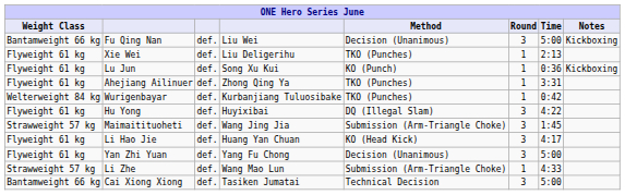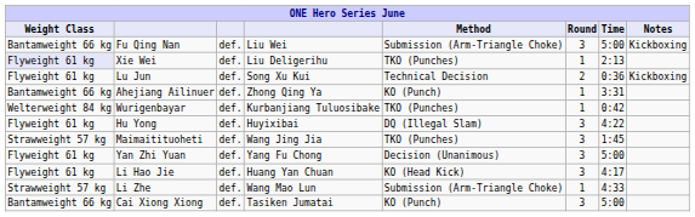 <table class="wikitable" style="font-size: 80%;">
 <tr>
 <th colspan="8" style="background-color: #ccf; color: #000080; text-align: center;"><strong>ONE Hero Series June</strong></th>
 </tr>
 <tr>
 <th colspan="1" style="background-color: #E6E8FA; color: #000000; text-align: center;">Weight Class</th>
 <th colspan="1" style="background-color: #E6E8FA; color: #000000; text-align: center;"></th>
 <th colspan="1" style="background-color: #E6E8FA; color: #000000; text-align: center;"></th>
 <th colspan="1" style="background-color: #E6E8FA; color: #000000; text-align: center;"></th>
 <th colspan="1" style="background-color: #E6E8FA; color: #000000; text-align: center;">Method</th>
 <th colspan="1" style="background-color: #E6E8FA; color: #000000; text-align: center;">Round</th>
 <th colspan="1" style="background-color: #E6E8FA; color: #000000; text-align: center;">Time</th>
 <th colspan="1" style="background-color: #E6E8FA; color: #000000; text-align: center;">Notes</th>
 </tr>
 <tr>
 <td>Bantamweight 66 kg</td>
 <td> Fu Qing Nan</td>
 <td>def.</td>
 <td> Liu Wei</td>
-<td>Decision (Unanimous)</td>
+<td>Submission (Arm-Triangle Choke)</td>
 <td align=center>3</td>
 <td align=center>5:00</td>
 <td>Kickboxing</td>
 </tr>
 <tr>
-<td>Flyweight 61 kg</td>
+<td style="background: lavender;">Flyweight 61 kg</td>
 <td> Xie Wei</td>
 <td>def.</td>
 <td> Liu Deligerihu</td>
 <td>TKO (Punches)</td>
 <td align=center>1</td>
 <td align=center>2:13</td>
 <td></td>
 </tr>
 <tr>
 <td>Flyweight 61 kg</td>
 <td> Lu Jun</td>
 <td>def.</td>
 <td> Song Xu Kui</td>
-<td>KO (Punch)</td>
-<td align=center>1</td>
+<td>Technical Decision</td>
+<td align=center>2</td>
 <td align=center>0:36</td>
 <td>Kickboxing</td>
 </tr>
 <tr>
-<td>Flyweight 61 kg</td>
+<td>Bantamweight 66 kg</td>
 <td> Ahejiang Ailinuer</td>
 <td>def.</td>
 <td> Zhong Qing Ya</td>
-<td>TKO (Punches)</td>
+<td>KO (Punch)</td>
 <td align=center>1</td>
 <td align=center>3:31</td>
 <td></td>
 </tr>
 <tr>
 <td>Welterweight 84 kg</td>
 <td> Wurigenbayar</td>
 <td>def.</td>
 <td> Kurbanjiang Tuluosibake</td>
 <td>TKO (Punches)</td>
 <td align=center>1</td>
 <td align=center>0:42</td>
 <td></td>
 </tr>
 <tr>
 <td>Flyweight 61 kg</td>
 <td> Hu Yong</td>
 <td>def.</td>
 <td> Huyixibai</td>
 <td>DQ (Illegal Slam)</td>
 <td align=center>3</td>
 <td align=center>4:22</td>
 <td></td>
 </tr>
 <tr>
 <td>Strawweight 57 kg</td>
 <td> Maimaitituoheti</td>
 <td>def.</td>
 <td> Wang Jing Jia</td>
-<td>Submission (Arm-Triangle Choke)</td>
+<td>TKO (Punches)</td>
 <td align=center>3</td>
 <td align=center>1:45</td>
+<td></td>
+</tr>
+<tr>
+<td>Flyweight 61 kg</td>
+<td> Yan Zhi Yuan</td>
+<td>def.</td>
+<td> Yang Fu Chong</td>
+<td>Decision (Unanimous)</td>
+<td align=center>3</td>
+<td align=center>5:00</td>
 <td></td>
 </tr>
 <tr>
 <td>Flyweight 61 kg</td>
 <td> Li Hao Jie</td>
 <td>def.</td>
 <td> Huang Yan Chuan</td>
 <td>KO (Head Kick)</td>
 <td align=center>3</td>
 <td align=center>4:17</td>
-<td></td>
-</tr>
-<tr>
-<td>Flyweight 61 kg</td>
-<td> Yan Zhi Yuan</td>
-<td>def.</td>
-<td> Yang Fu Chong</td>
-<td>Decision (Unanimous)</td>
-<td align=center>3</td>
-<td align=center>5:00</td>
 <td></td>
 </tr>
 <tr>
 <td>Strawweight 57 kg</td>
 <td> Li Zhe</td>
 <td>def.</td>
 <td> Wang Mao Lun</td>
 <td>Submission (Arm-Triangle Choke)</td>
 <td align=center>1</td>
 <td align=center>4:33</td>
 <td></td>
 </tr>
 <tr>
 <td>Bantamweight 66 kg</td>
 <td> Cai Xiong Xiong</td>
 <td>def.</td>
 <td> Tasiken Jumatai</td>
-<td>Technical Decision</td>
+<td>KO (Punch)</td>
 <td align=center>3</td>
 <td align=center>5:00</td>
 <td></td>
 </tr>
 </table>
